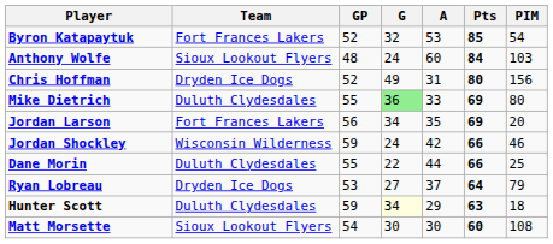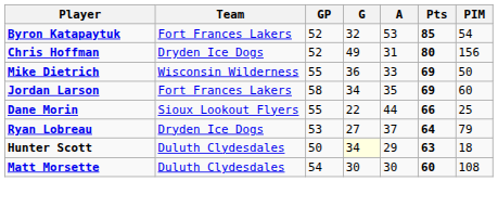 <table class="wikitable">
 <tr>
 <th style="width:30%;">Player</th>
 <th style="width:30%;">Team</th>
 <th style="width:7.5%;">GP</th>
 <th style="width:7.5%;">G</th>
 <th style="width:7.5%;">A</th>
 <th style="width:7.5%;">Pts</th>
 <th style="width:7.5%;">PIM</th>
 </tr>
 <tr>
 <td><strong><a href='#'>Byron Katapaytuk</a></strong></td>
 <td><a href='#'>Fort Frances Lakers</a></td>
 <td>52</td>
 <td>32</td>
 <td>53</td>
 <td><strong>85</strong></td>
 <td>54</td>
 </tr>
 <tr>
-<td><strong><a href='#'>Anthony Wolfe</a></strong></td>
-<td><a href='#'>Sioux Lookout Flyers</a></td>
-<td>48</td>
-<td>24</td>
-<td>60</td>
-<td><strong>84</strong></td>
-<td>103</td>
-</tr>
-<tr>
 <td><strong><a href='#'>Chris Hoffman</a></strong></td>
 <td><a href='#'>Dryden Ice Dogs</a></td>
 <td>52</td>
 <td>49</td>
 <td>31</td>
 <td><strong>80</strong></td>
 <td>156</td>
 </tr>
 <tr>
 <td><strong><a href='#'>Mike Dietrich</a></strong></td>
-<td><a href='#'>Duluth Clydesdales</a></td>
+<td><a href='#'>Wisconsin Wilderness</a></td>
 <td>55</td>
-<td style="background: lightgreen;">36</td>
+<td>36</td>
 <td>33</td>
 <td><strong>69</strong></td>
-<td>80</td>
+<td>50</td>
 </tr>
 <tr>
 <td><strong><a href='#'>Jordan Larson</a></strong></td>
 <td><a href='#'>Fort Frances Lakers</a></td>
-<td>56</td>
+<td>58</td>
 <td>34</td>
 <td>35</td>
 <td><strong>69</strong></td>
-<td>20</td>
-</tr>
-<tr>
-<td><strong><a href='#'>Jordan Shockley</a></strong></td>
-<td><a href='#'>Wisconsin Wilderness</a></td>
-<td>59</td>
-<td>24</td>
-<td>42</td>
-<td><strong>66</strong></td>
-<td>46</td>
+<td>60</td>
 </tr>
 <tr>
 <td><strong><a href='#'>Dane Morin</a></strong></td>
-<td><a href='#'>Duluth Clydesdales</a></td>
+<td><a href='#'>Sioux Lookout Flyers</a></td>
 <td>55</td>
 <td>22</td>
 <td>44</td>
 <td><strong>66</strong></td>
 <td>25</td>
 </tr>
 <tr>
 <td><strong><a href='#'>Ryan Lobreau</a></strong></td>
 <td><a href='#'>Dryden Ice Dogs</a></td>
 <td>53</td>
 <td>27</td>
 <td>37</td>
 <td><strong>64</strong></td>
 <td>79</td>
 </tr>
 <tr>
 <td><strong>Hunter Scott</strong></td>
 <td><a href='#'>Duluth Clydesdales</a></td>
-<td>59</td>
+<td>50</td>
 <td style="background: lightyellow;">34</td>
 <td>29</td>
 <td><strong>63</strong></td>
 <td>18</td>
 </tr>
 <tr>
 <td><strong><a href='#'>Matt Morsette</a></strong></td>
-<td><a href='#'>Sioux Lookout Flyers</a></td>
+<td><a href='#'>Duluth Clydesdales</a></td>
 <td>54</td>
 <td>30</td>
 <td>30</td>
 <td><strong>60</strong></td>
 <td>108</td>
 </tr>
 </table>
